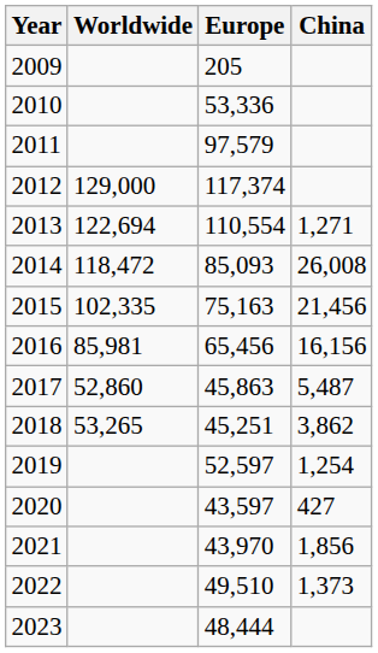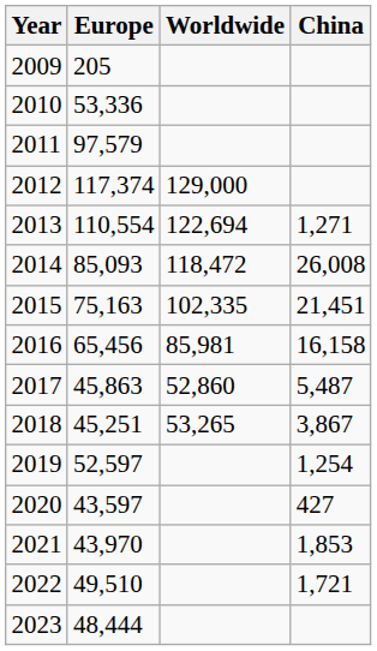 <table class="wikitable collapsible uncollapsed">
 <tr>
 <th>Year</th>
+<th>Europe</th>
 <th>Worldwide</th>
-<th>Europe</th>
 <th>China</th>
 </tr>
 <tr>
 <td>2009</td>
+<td>205</td>
 <td></td>
-<td>205</td>
 <td></td>
 </tr>
 <tr>
 <td>2010</td>
+<td>53,336</td>
 <td></td>
-<td>53,336</td>
 <td></td>
 </tr>
 <tr>
 <td>2011</td>
+<td>97,579</td>
 <td></td>
-<td>97,579</td>
 <td></td>
 </tr>
 <tr>
 <td>2012</td>
+<td>117,374</td>
 <td>129,000</td>
-<td>117,374</td>
 <td></td>
 </tr>
 <tr>
 <td>2013</td>
+<td>110,554</td>
 <td>122,694</td>
-<td>110,554</td>
 <td>1,271</td>
 </tr>
 <tr>
 <td>2014</td>
+<td>85,093</td>
 <td>118,472</td>
-<td>85,093</td>
 <td>26,008</td>
 </tr>
 <tr>
 <td>2015</td>
+<td>75,163</td>
 <td>102,335</td>
-<td>75,163</td>
-<td>21,456</td>
+<td>21,451</td>
 </tr>
 <tr>
 <td>2016</td>
+<td>65,456</td>
 <td>85,981</td>
-<td>65,456</td>
-<td>16,156</td>
+<td>16,158</td>
 </tr>
 <tr>
 <td>2017</td>
+<td>45,863</td>
 <td>52,860</td>
-<td>45,863</td>
 <td>5,487</td>
 </tr>
 <tr>
 <td>2018</td>
+<td>45,251</td>
 <td>53,265</td>
-<td>45,251</td>
-<td>3,862</td>
+<td>3,867</td>
 </tr>
 <tr>
 <td>2019</td>
+<td>52,597</td>
 <td></td>
-<td>52,597</td>
 <td>1,254</td>
 </tr>
 <tr>
 <td>2020</td>
+<td>43,597</td>
 <td></td>
-<td>43,597</td>
 <td>427</td>
 </tr>
 <tr>
 <td>2021</td>
+<td>43,970</td>
 <td></td>
-<td>43,970</td>
-<td>1,856</td>
+<td>1,853</td>
 </tr>
 <tr>
 <td>2022</td>
+<td>49,510</td>
 <td></td>
-<td>49,510</td>
-<td>1,373</td>
+<td>1,721</td>
 </tr>
 <tr>
 <td>2023</td>
+<td>48,444</td>
 <td></td>
-<td>48,444</td>
 <td></td>
 </tr>
 </table>
